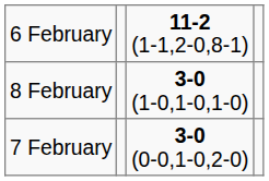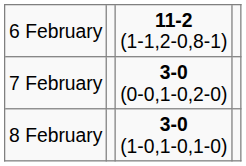 <table bgcolor="#f9f9f9" cellpadding="3" cellspacing="0" border="1" style="font-size: 95%; border: gray solid 1px; border-collapse: collapse; background: #f9f9f9;">
 <tr>
 <td>6 February</td>
 <td></td>
 <td align="center"><strong>11-2</strong><br>(1-1,2-0,8-1)</td>
 <td></td>
 </tr>
 <tr>
+<td>7 February</td>
+<td></td>
+<td align="center"><strong>3-0</strong><br>(0-0,1-0,2-0)</td>
+<td></td>
+</tr>
+<tr>
 <td>8 February</td>
 <td></td>
 <td align="center"><strong>3-0</strong><br>(1-0,1-0,1-0)</td>
 <td></td>
 </tr>
-<tr>
-<td>7 February</td>
-<td></td>
-<td align="center"><strong>3-0</strong><br>(0-0,1-0,2-0)</td>
-<td></td>
-</tr>
 </table>
